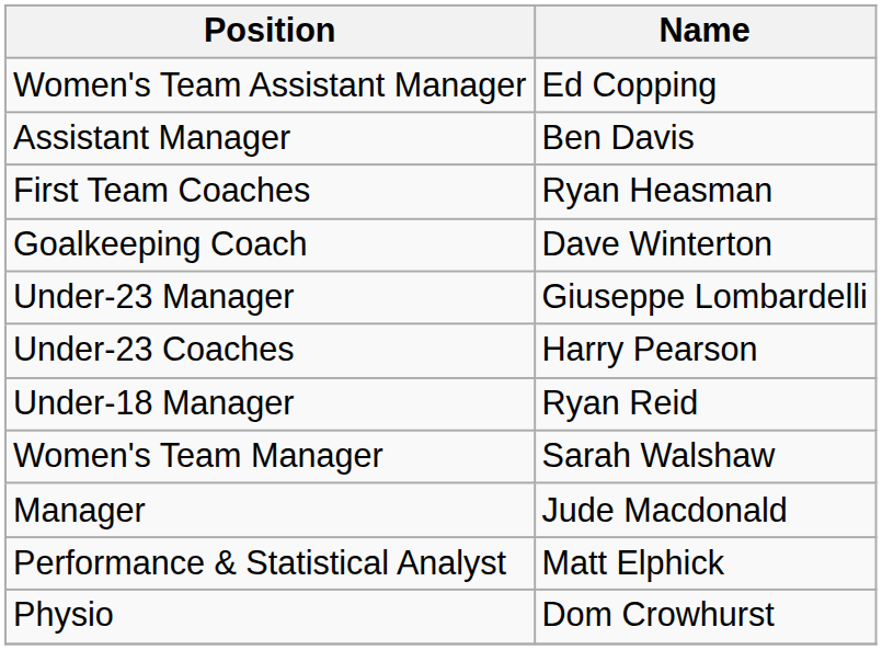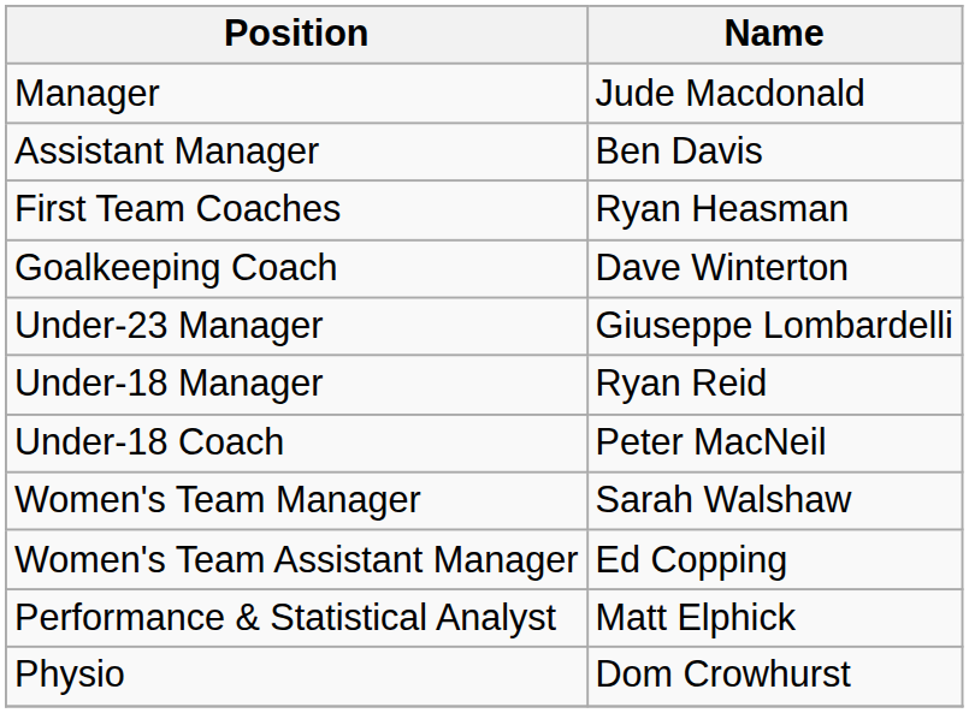 <table class="wikitable">
 <tr>
 <th>Position</th>
 <th>Name</th>
 </tr>
 <tr>
-<td>Women's Team Assistant Manager</td>
-<td> Ed Copping</td>
+<td>Manager</td>
+<td> Jude Macdonald</td>
 </tr>
 <tr>
 <td>Assistant Manager</td>
 <td> Ben Davis</td>
 </tr>
 <tr>
 <td valign=top>First Team Coaches</td>
 <td> Ryan Heasman</td>
 </tr>
 <tr>
 <td>Goalkeeping Coach</td>
 <td> Dave Winterton</td>
 </tr>
 <tr>
 <td>Under-23 Manager</td>
 <td> Giuseppe Lombardelli</td>
 </tr>
 <tr>
-<td>Under-23 Coaches</td>
-<td> Harry Pearson</td>
+<td>Under-18 Manager</td>
+<td> Ryan Reid</td>
 </tr>
 <tr>
-<td>Under-18 Manager</td>
-<td> Ryan Reid</td>
+<td>Under-18 Coach</td>
+<td> Peter MacNeil</td>
 </tr>
 <tr>
 <td>Women's Team Manager</td>
 <td> Sarah Walshaw</td>
 </tr>
 <tr>
-<td>Manager</td>
-<td> Jude Macdonald</td>
+<td>Women's Team Assistant Manager</td>
+<td> Ed Copping</td>
 </tr>
 <tr>
 <td>Performance & Statistical Analyst</td>
 <td> Matt Elphick</td>
 </tr>
 <tr>
 <td>Physio</td>
 <td> Dom Crowhurst</td>
 </tr>
 <tr>
 </tr>
 </table>
